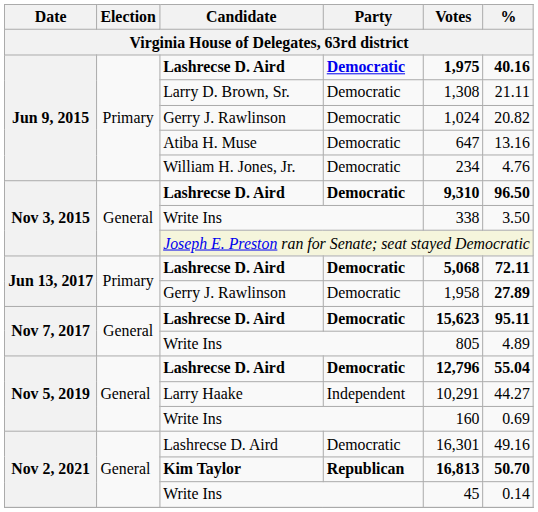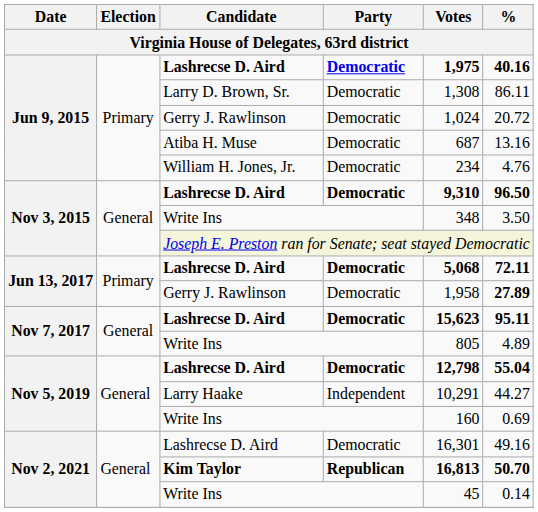 <table class="wikitable">
 <tr>
 <th>Date</th>
 <th>Election</th>
 <th>Candidate</th>
 <th>Party</th>
 <th>Votes</th>
 <th>%</th>
 </tr>
 <tr>
 <th colspan="6">Virginia House of Delegates, 63rd district</th>
 </tr>
 <tr>
 <th rowspan="5">Jun 9, 2015</th>
 <td rowspan="5" align="center">Primary</td>
 <td><strong>Lashrecse D. Aird</strong></td>
 <td><strong><a href='#'>Democratic</a></strong></td>
 <td align="right"><strong>1,975</strong></td>
 <td align="right"><strong>40.16</strong></td>
 </tr>
 <tr>
 <td>Larry D. Brown, Sr.</td>
 <td>Democratic</td>
 <td align="right">1,308</td>
-<td align="right">21.11</td>
+<td align="right">86.11</td>
 </tr>
 <tr>
 <td>Gerry J. Rawlinson</td>
 <td>Democratic</td>
 <td align="right">1,024</td>
-<td align="right">20.82</td>
+<td align="right">20.72</td>
 </tr>
 <tr>
 <td>Atiba H. Muse</td>
 <td>Democratic</td>
-<td align="right">647</td>
+<td align="right">687</td>
 <td align="right">13.16</td>
 </tr>
 <tr>
 <td>William H. Jones, Jr.</td>
 <td>Democratic</td>
 <td align="right">234</td>
 <td align="right">4.76</td>
 </tr>
 <tr>
 <th rowspan="3">Nov 3, 2015</th>
 <td rowspan="3" align="center">General</td>
 <td><strong>Lashrecse D. Aird</strong></td>
 <td><strong>Democratic</strong></td>
 <td align="right"><strong>9,310</strong></td>
 <td align="right"><strong>96.50</strong></td>
 </tr>
 <tr>
 <td colspan="2">Write Ins</td>
-<td align="right">338</td>
+<td align="right">348</td>
 <td align="right">3.50</td>
 </tr>
 <tr>
 <td colspan="4" style="background:Beige"><em><a href='#'>Joseph E. Preston</a> ran for Senate; seat stayed Democratic</em></td>
 </tr>
 <tr>
 <th rowspan="2">Jun 13, 2017</th>
 <td rowspan="2" align="center">Primary</td>
 <td><strong>Lashrecse D. Aird</strong></td>
 <td><strong>Democratic</strong></td>
 <td align="right"><strong>5,068</strong></td>
 <td align="right"><strong>72.11</strong></td>
 </tr>
 <tr>
 <td>Gerry J. Rawlinson</td>
 <td>Democratic</td>
 <td align="right">1,958</td>
 <td align="right"><strong>27.89</strong></td>
 </tr>
 <tr>
 <th rowspan="2">Nov 7, 2017</th>
 <td rowspan="2" align="center">General</td>
 <td><strong>Lashrecse D. Aird</strong></td>
 <td><strong>Democratic</strong></td>
 <td align="right"><strong>15,623</strong></td>
 <td align="right"><strong>95.11</strong></td>
 </tr>
 <tr>
 <td colspan="2">Write Ins</td>
 <td align="right">805</td>
 <td align="right">4.89</td>
 </tr>
 <tr>
 <th rowspan="3">Nov 5, 2019</th>
 <td rowspan="3">General</td>
 <td><strong>Lashrecse D. Aird</strong></td>
 <td><strong>Democratic</strong></td>
-<td align="right"><strong>12,796</strong></td>
+<td align="right"><strong>12,798</strong></td>
 <td align="right"><strong>55.04</strong></td>
 </tr>
 <tr>
 <td>Larry Haake</td>
 <td>Independent</td>
 <td align="right">10,291</td>
 <td align="right">44.27</td>
 </tr>
 <tr>
 <td colspan="2">Write Ins</td>
 <td align="right">160</td>
 <td align="right">0.69</td>
 </tr>
 <tr>
 <th rowspan="3">Nov 2, 2021</th>
 <td rowspan="3">General</td>
 <td>Lashrecse D. Aird</td>
 <td>Democratic</td>
 <td align="right">16,301</td>
 <td align="right">49.16</td>
 </tr>
 <tr>
 <td><strong>Kim Taylor</strong></td>
 <td><strong>Republican</strong></td>
 <td align="right"><strong>16,813</strong></td>
 <td align="right"><strong>50.70</strong></td>
 </tr>
 <tr>
 <td colspan="2">Write Ins</td>
 <td align="right">45</td>
 <td align="right">0.14</td>
 </tr>
 <tr>
 </tr>
 </table>
